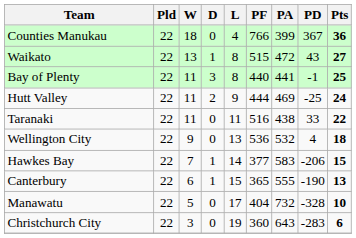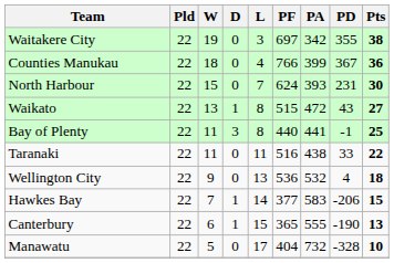 <table class="wikitable" style="text-align:center;">
 <tr>
 <th width=175>Team</th>
 <th width=20 abbr="Played">Pld</th>
 <th width=20 abbr="Won">W</th>
 <th width=20 abbr="Drawn">D</th>
 <th width=20 abbr="Lost">L</th>
 <th width=20 abbr="Points for">PF</th>
 <th width=20 abbr="Points against">PA</th>
 <th width=20 abbr="Points difference">PD</th>
 <th width=20 abbr="Points">Pts</th>
 </tr>
 <tr style="background: #ccffcc;">
+<td style="text-align:left;">Waitakere City</td>
+<td>22</td>
+<td>19</td>
+<td>0</td>
+<td>3</td>
+<td>697</td>
+<td>342</td>
+<td>355</td>
+<td><strong>38</strong></td>
+</tr>
+<tr style="background: #ccffcc;">
 <td style="text-align:left;">Counties Manukau</td>
 <td>22</td>
 <td>18</td>
 <td>0</td>
 <td>4</td>
 <td>766</td>
 <td>399</td>
 <td>367</td>
 <td><strong>36</strong></td>
+</tr>
+<tr style="background: #ccffcc;">
+<td style="text-align:left;">North Harbour</td>
+<td>22</td>
+<td>15</td>
+<td>0</td>
+<td>7</td>
+<td>624</td>
+<td>393</td>
+<td>231</td>
+<td><strong>30</strong></td>
 </tr>
 <tr style="background: #ccffcc;">
 <td style="text-align:left;">Waikato</td>
 <td>22</td>
 <td>13</td>
 <td>1</td>
 <td>8</td>
 <td>515</td>
 <td>472</td>
 <td>43</td>
 <td><strong>27</strong></td>
 </tr>
 <tr style="background: #ccffcc;">
 <td style="text-align:left;">Bay of Plenty</td>
 <td>22</td>
 <td>11</td>
 <td>3</td>
 <td>8</td>
 <td>440</td>
 <td>441</td>
 <td>-1</td>
 <td><strong>25</strong></td>
-</tr>
-<tr>
-<td style="text-align:left;">Hutt Valley</td>
-<td>22</td>
-<td>11</td>
-<td>2</td>
-<td>9</td>
-<td>444</td>
-<td>469</td>
-<td>-25</td>
-<td><strong>24</strong></td>
 </tr>
 <tr>
 <td style="text-align:left;">Taranaki</td>
 <td>22</td>
 <td>11</td>
 <td>0</td>
 <td>11</td>
 <td>516</td>
 <td>438</td>
 <td>33</td>
 <td><strong>22</strong></td>
 </tr>
 <tr>
 <td style="text-align:left;">Wellington City</td>
 <td>22</td>
 <td>9</td>
 <td>0</td>
 <td>13</td>
 <td>536</td>
 <td>532</td>
 <td>4</td>
 <td><strong>18</strong></td>
 </tr>
 <tr>
 <td style="text-align:left;">Hawkes Bay</td>
 <td>22</td>
 <td>7</td>
 <td>1</td>
 <td>14</td>
 <td>377</td>
 <td>583</td>
 <td>-206</td>
 <td><strong>15</strong></td>
 </tr>
 <tr>
 <td style="text-align:left;">Canterbury</td>
 <td>22</td>
 <td>6</td>
 <td>1</td>
 <td>15</td>
 <td>365</td>
 <td>555</td>
 <td>-190</td>
 <td><strong>13</strong></td>
 </tr>
 <tr>
 <td style="text-align:left;">Manawatu</td>
 <td>22</td>
 <td>5</td>
 <td>0</td>
 <td>17</td>
 <td>404</td>
 <td>732</td>
 <td>-328</td>
 <td><strong>10</strong></td>
 </tr>
 <tr>
-<td style="text-align:left;">Christchurch City</td>
-<td>22</td>
-<td>3</td>
-<td>0</td>
-<td>19</td>
-<td>360</td>
-<td>643</td>
-<td>-283</td>
-<td><strong>6</strong></td>
-</tr>
-<tr>
 </tr>
 </table>
